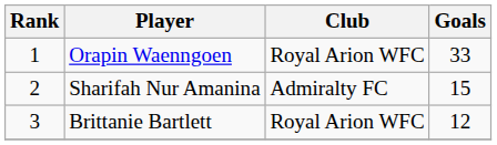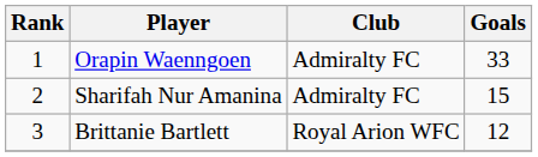 <table class="wikitable plainrowheaders sortable" style="font-size:100%">
 <tr>
 <th>Rank</th>
 <th>Player</th>
 <th>Club</th>
 <th>Goals</th>
 </tr>
 <tr>
 <td align="center">1</td>
 <td> <a href='#'>Orapin Waenngoen</a></td>
-<td>Royal Arion WFC</td>
+<td>Admiralty FC</td>
 <td align="center">33</td>
 </tr>
 <tr>
 <td align="center">2</td>
 <td> Sharifah Nur Amanina</td>
 <td>Admiralty FC</td>
 <td align="center">15</td>
 </tr>
 <tr>
 <td align="center">3</td>
 <td> Brittanie Bartlett</td>
 <td>Royal Arion WFC</td>
 <td align="center">12</td>
 </tr>
 <tr>
 </tr>
 </table>
